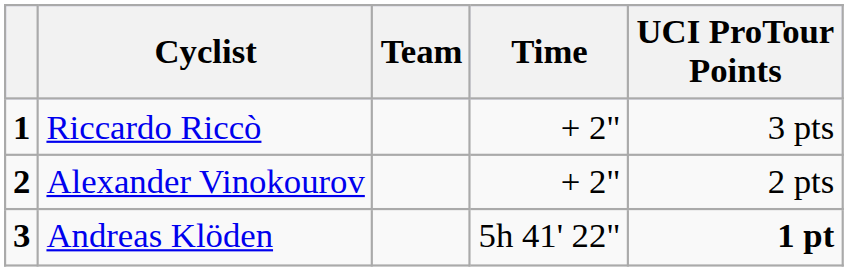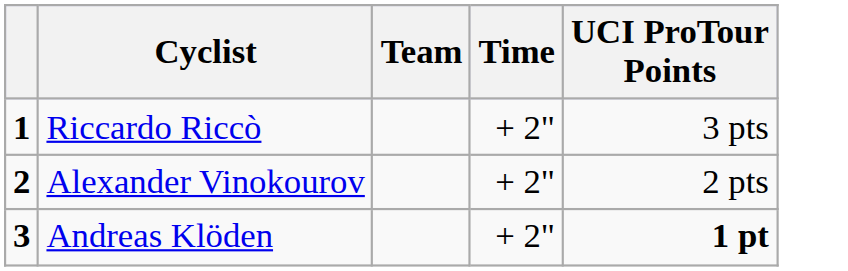 <table class="wikitable">
 <tr style="background:#ccccff;">
 <th></th>
 <th>Cyclist</th>
 <th>Team</th>
 <th>Time</th>
 <th>UCI ProTour<br>Points</th>
 </tr>
 <tr>
 <td><strong>1</strong></td>
 <td> <a href='#'>Riccardo Riccò</a></td>
 <td></td>
 <td align=right>+ 2"</td>
 <td align="right">3 pts</td>
 </tr>
 <tr>
 <td><strong>2</strong></td>
 <td> <a href='#'>Alexander Vinokourov</a></td>
 <td></td>
 <td align=right>+ 2"</td>
 <td align="right">2 pts</td>
 </tr>
 <tr>
 <td><strong>3</strong></td>
 <td> <a href='#'>Andreas Klöden</a></td>
 <td></td>
-<td align=right>5h 41' 22"</td>
+<td align=right>+ 2"</td>
 <td align="right"><strong>1 pt</strong></td>
 </tr>
 </table>
